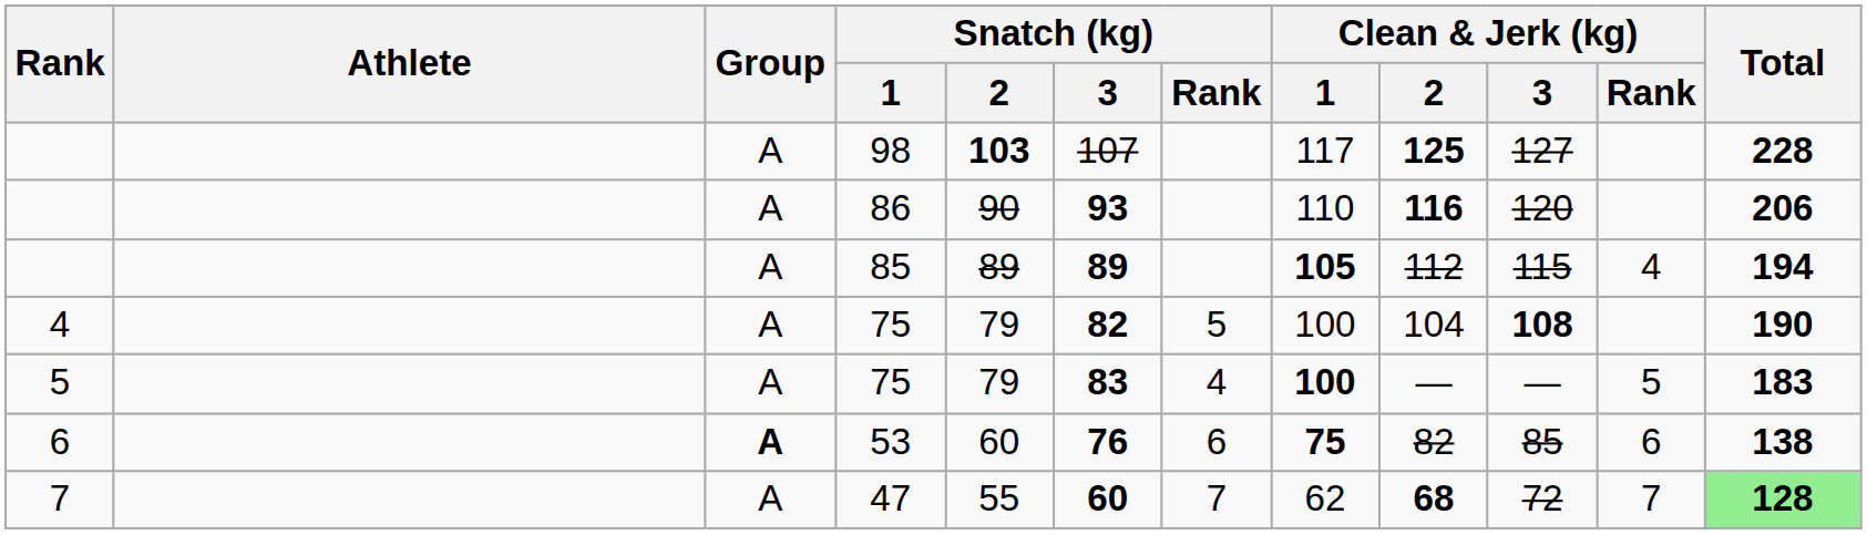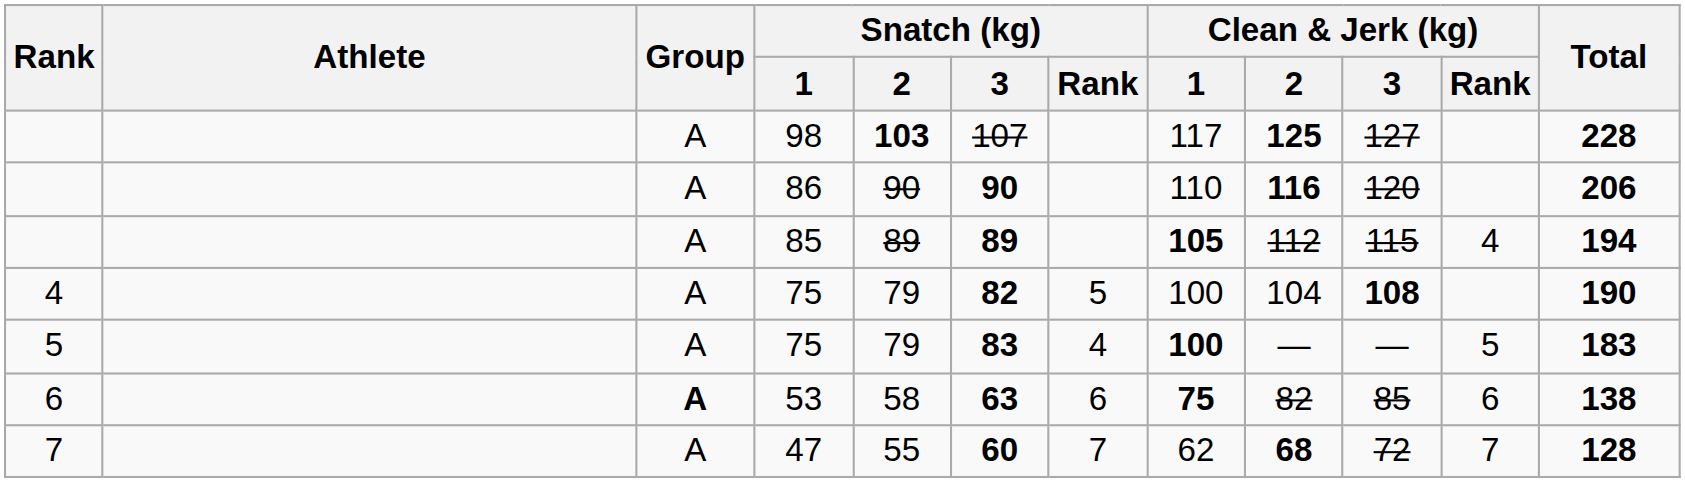 <table class = "wikitable" style="text-align:center;">
 <tr>
 <th rowspan=2 width=40>Rank</th>
 <th rowspan=2 width=250>Athlete</th>
 <th rowspan=2 width=50>Group</th>
 <th colspan=4>Snatch (kg)</th>
 <th colspan=4>Clean & Jerk (kg)</th>
 <th rowspan=2 width=60>Total</th>
 </tr>
 <tr>
 <th width=40>1</th>
 <th width=40>2</th>
 <th width=40>3</th>
 <th width=40>Rank</th>
 <th width=40>1</th>
 <th width=40>2</th>
 <th width=40>3</th>
 <th width=40>Rank</th>
 </tr>
 <tr>
 <td></td>
 <td align=left></td>
 <td>A</td>
 <td>98</td>
 <td><strong>103</strong></td>
 <td><s>107</s></td>
 <td></td>
 <td>117</td>
 <td><strong>125</strong></td>
 <td><s>127</s></td>
 <td></td>
 <td><strong>228</strong></td>
 </tr>
 <tr>
 <td></td>
 <td align=left></td>
 <td>A</td>
 <td>86</td>
 <td><s>90</s></td>
-<td><strong>93</strong></td>
+<td><strong>90</strong></td>
 <td></td>
 <td>110</td>
 <td><strong>116</strong></td>
 <td><s>120</s></td>
 <td></td>
 <td><strong>206</strong></td>
 </tr>
 <tr>
 <td></td>
 <td align=left></td>
 <td>A</td>
 <td>85</td>
 <td><s>89</s></td>
 <td><strong>89</strong></td>
 <td></td>
 <td><strong>105</strong></td>
 <td><s>112</s></td>
 <td><s>115</s></td>
 <td>4</td>
 <td><strong>194</strong></td>
 </tr>
 <tr>
 <td>4</td>
 <td align=left></td>
 <td>A</td>
 <td>75</td>
 <td>79</td>
 <td><strong>82</strong></td>
 <td>5</td>
 <td>100</td>
 <td>104</td>
 <td><strong>108</strong></td>
 <td></td>
 <td><strong>190</strong></td>
 </tr>
 <tr>
 <td>5</td>
 <td align=left></td>
 <td>A</td>
 <td>75</td>
 <td>79</td>
 <td><strong>83</strong></td>
 <td>4</td>
 <td><strong>100</strong></td>
 <td>—</td>
 <td>—</td>
 <td>5</td>
 <td><strong>183</strong></td>
 </tr>
 <tr>
 <td>6</td>
 <td align=left></td>
 <td><strong>A</strong></td>
 <td>53</td>
-<td>60</td>
-<td><strong>76</strong></td>
+<td>58</td>
+<td><strong>63</strong></td>
 <td>6</td>
 <td><strong>75</strong></td>
 <td><s>82</s></td>
 <td><s>85</s></td>
 <td>6</td>
 <td><strong>138</strong></td>
 </tr>
 <tr>
 <td>7</td>
 <td align=left></td>
 <td>A</td>
 <td>47</td>
 <td>55</td>
 <td><strong>60</strong></td>
 <td>7</td>
 <td>62</td>
 <td><strong>68</strong></td>
 <td><s>72</s></td>
 <td>7</td>
-<td style="background: lightgreen;"><strong>128</strong></td>
+<td><strong>128</strong></td>
 </tr>
 </table>
